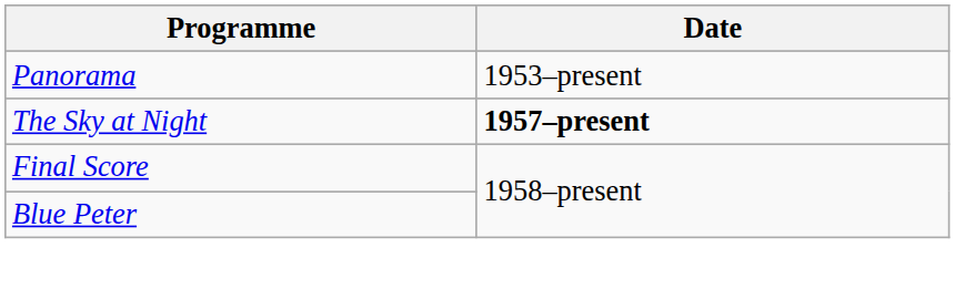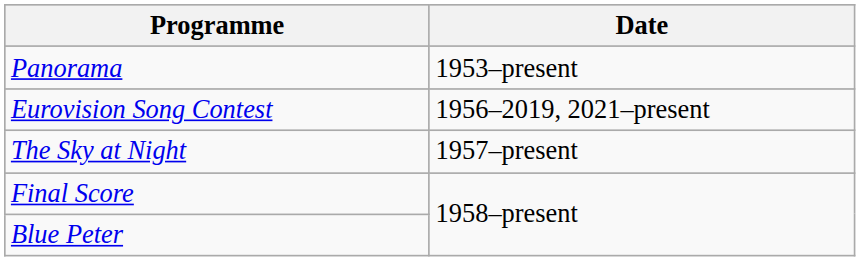 <table class="wikitable">
 <tr>
 <th width=250>Programme</th>
 <th width=250>Date</th>
 </tr>
 <tr>
 <td><em><a href='#'>Panorama</a></em></td>
 <td>1953–present</td>
 </tr>
 <tr>
+<td><em><a href='#'>Eurovision Song Contest</a></em></td>
+<td>1956–2019, 2021–present</td>
+</tr>
+<tr>
 <td><em><a href='#'>The Sky at Night</a></em></td>
-<td><strong>1957–present</strong></td>
+<td>1957–present</td>
 </tr>
 <tr>
 <td><em><a href='#'>Final Score</a></em></td>
 <td rowspan="2">1958–present</td>
 </tr>
 <tr>
 <td><em><a href='#'>Blue Peter</a></em></td>
 </tr>
 </table>
